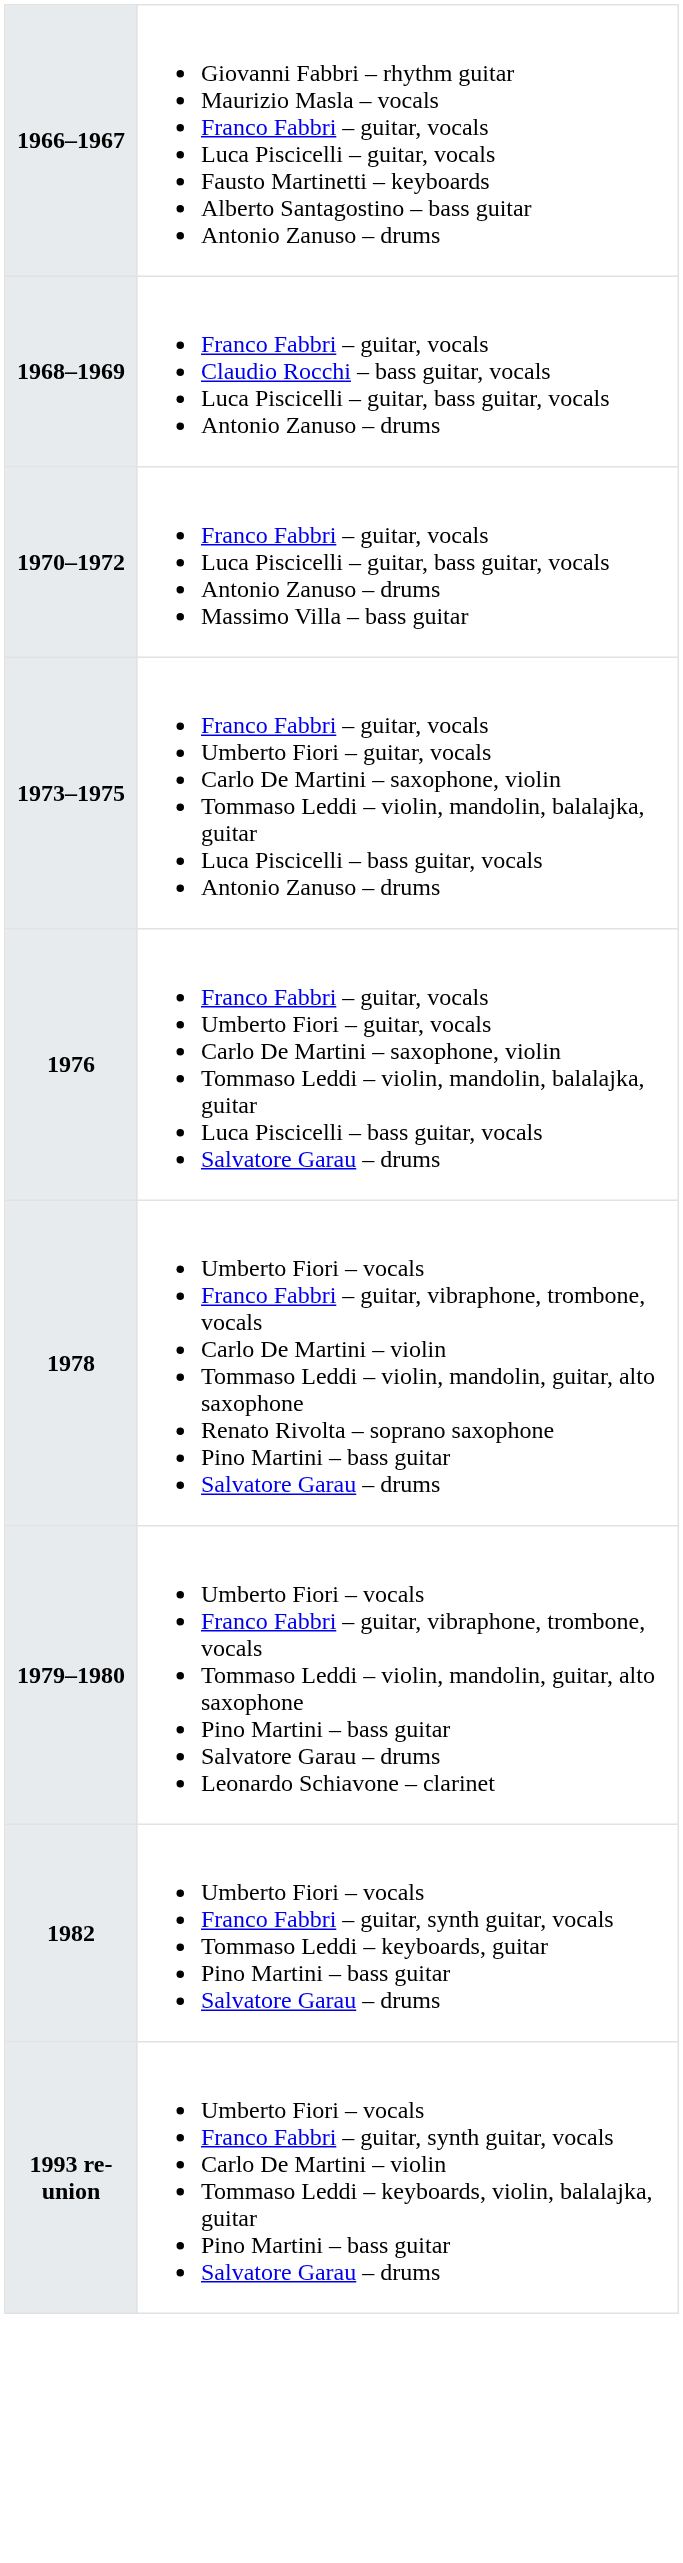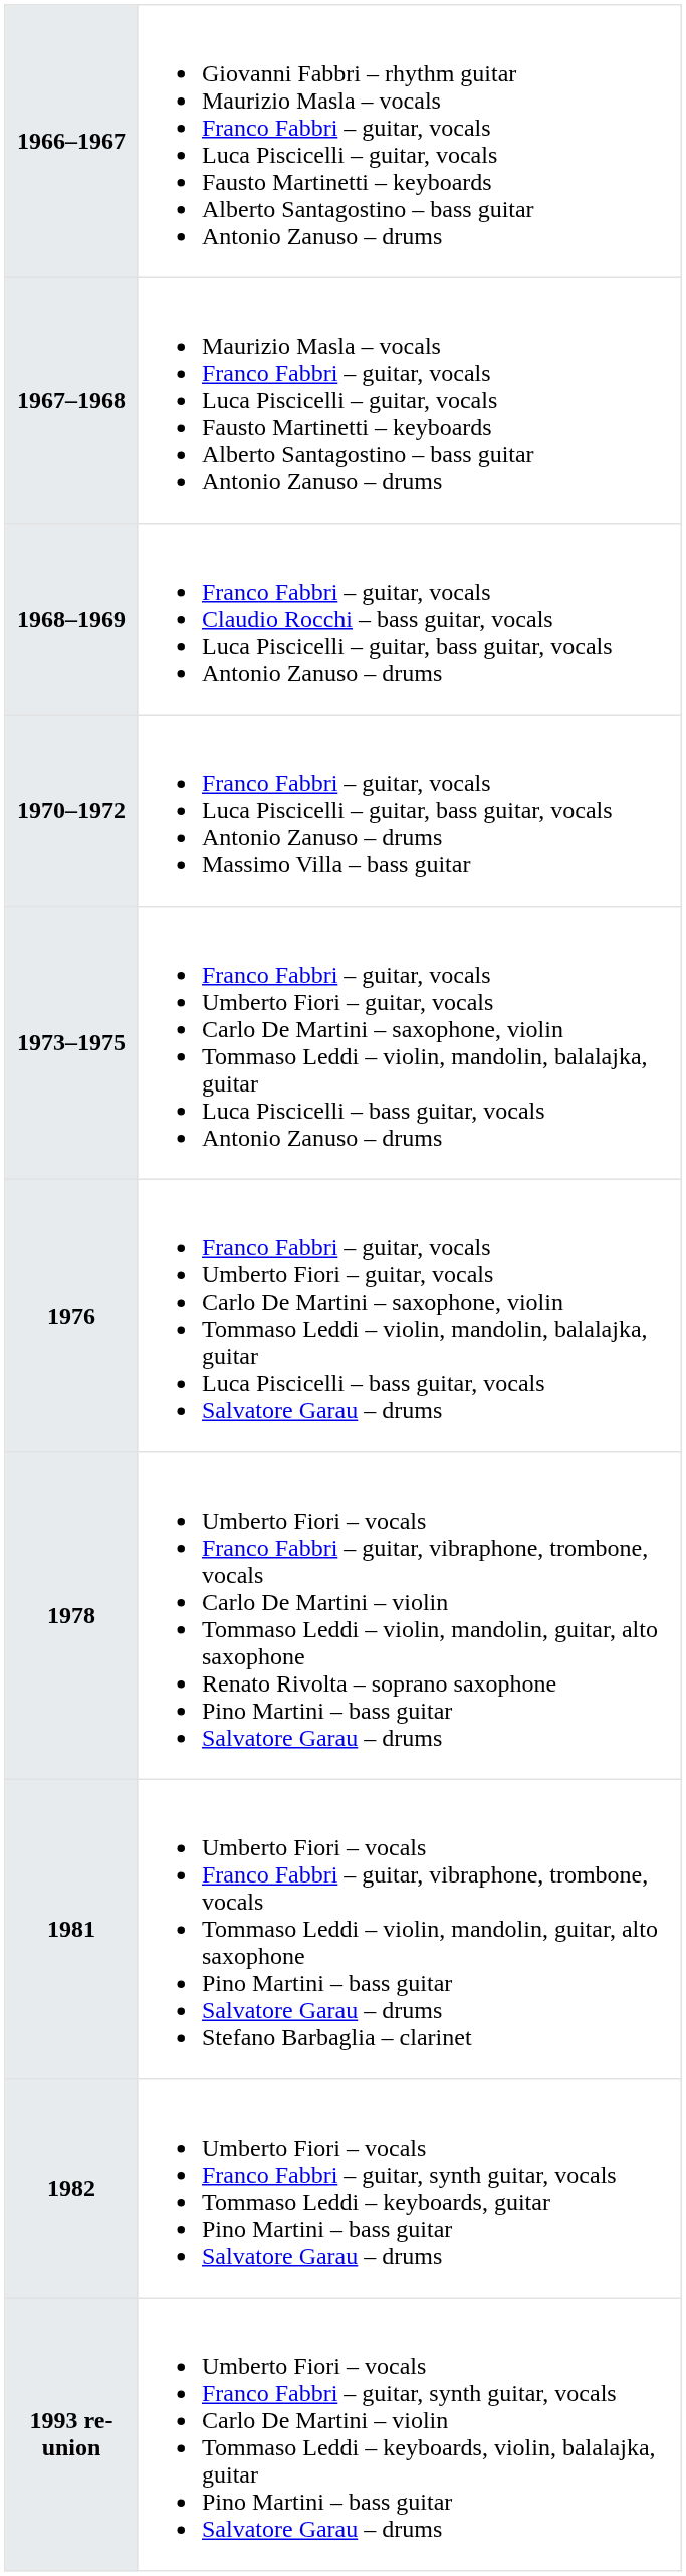 <table class="toccolours"  border=1 cellpadding=2 cellspacing=0 style="width: 450px; margin: 0 0 1em 1em; border-collapse: collapse; border: 1px solid #E2E2E2;">
 <tr>
 <th bgcolor="#E7EBEE">1966–1967</th>
 <td><br><ul><li>Giovanni Fabbri – rhythm guitar</li><li>Maurizio Masla – vocals</li><li><a href='#'>Franco Fabbri</a> – guitar, vocals</li><li>Luca Piscicelli – guitar, vocals</li><li>Fausto Martinetti – keyboards</li><li>Alberto Santagostino – bass guitar</li><li>Antonio Zanuso – drums</li></ul></td>
+</tr>
+<tr>
+<th bgcolor="#E7EBEE">1967–1968</th>
+<td><br><ul><li>Maurizio Masla – vocals</li><li><a href='#'>Franco Fabbri</a> – guitar, vocals</li><li>Luca Piscicelli – guitar, vocals</li><li>Fausto Martinetti – keyboards</li><li>Alberto Santagostino – bass guitar</li><li>Antonio Zanuso – drums</li></ul></td>
 </tr>
 <tr>
 <th bgcolor="#E7EBEE">1968–1969</th>
 <td><br><ul><li><a href='#'>Franco Fabbri</a> – guitar, vocals</li><li><a href='#'>Claudio Rocchi</a> – bass guitar, vocals</li><li>Luca Piscicelli – guitar, bass guitar, vocals</li><li>Antonio Zanuso – drums</li></ul></td>
 </tr>
 <tr>
 <th bgcolor="#E7EBEE">1970–1972</th>
 <td><br><ul><li><a href='#'>Franco Fabbri</a> – guitar, vocals</li><li>Luca Piscicelli – guitar, bass guitar, vocals</li><li>Antonio Zanuso – drums</li><li>Massimo Villa – bass guitar</li></ul></td>
 </tr>
 <tr>
 <th bgcolor="#E7EBEE">1973–1975</th>
 <td><br><ul><li><a href='#'>Franco Fabbri</a> – guitar, vocals</li><li>Umberto Fiori – guitar, vocals</li><li>Carlo De Martini – saxophone, violin</li><li>Tommaso Leddi – violin, mandolin, balalajka, guitar</li><li>Luca Piscicelli – bass guitar, vocals</li><li>Antonio Zanuso – drums</li></ul></td>
 </tr>
 <tr>
 <th bgcolor="#E7EBEE">1976</th>
 <td><br><ul><li><a href='#'>Franco Fabbri</a> – guitar, vocals</li><li>Umberto Fiori – guitar, vocals</li><li>Carlo De Martini – saxophone, violin</li><li>Tommaso Leddi – violin, mandolin, balalajka, guitar</li><li>Luca Piscicelli – bass guitar, vocals</li><li><a href='#'>Salvatore Garau</a> – drums</li></ul></td>
 </tr>
 <tr>
 <th bgcolor="#E7EBEE">1978</th>
 <td><br><ul><li>Umberto Fiori – vocals</li><li><a href='#'>Franco Fabbri</a> – guitar, vibraphone, trombone, vocals</li><li>Carlo De Martini – violin</li><li>Tommaso Leddi – violin, mandolin, guitar, alto saxophone</li><li>Renato Rivolta – soprano saxophone</li><li>Pino Martini – bass guitar</li><li><a href='#'>Salvatore Garau</a> – drums</li></ul></td>
 </tr>
 <tr>
-<th bgcolor="#E7EBEE">1979–1980</th>
-<td><br><ul><li>Umberto Fiori – vocals</li><li><a href='#'>Franco Fabbri</a> – guitar, vibraphone, trombone, vocals</li><li>Tommaso Leddi – violin, mandolin, guitar, alto saxophone</li><li>Pino Martini – bass guitar</li><li>Salvatore Garau – drums</li><li>Leonardo Schiavone – clarinet</li></ul></td>
+<th bgcolor="#E7EBEE">1981</th>
+<td><br><ul><li>Umberto Fiori – vocals</li><li><a href='#'>Franco Fabbri</a> – guitar, vibraphone, trombone, vocals</li><li>Tommaso Leddi – violin, mandolin, guitar, alto saxophone</li><li>Pino Martini – bass guitar</li><li><a href='#'>Salvatore Garau</a> – drums</li><li>Stefano Barbaglia – clarinet</li></ul></td>
 </tr>
 <tr>
 <th bgcolor="#E7EBEE">1982</th>
 <td><br><ul><li>Umberto Fiori – vocals</li><li><a href='#'>Franco Fabbri</a> – guitar, synth guitar, vocals</li><li>Tommaso Leddi – keyboards, guitar</li><li>Pino Martini – bass guitar</li><li><a href='#'>Salvatore Garau</a> – drums</li></ul></td>
 </tr>
 <tr>
 <th bgcolor="#E7EBEE">1993 re-union</th>
 <td><br><ul><li>Umberto Fiori – vocals</li><li><a href='#'>Franco Fabbri</a> – guitar, synth guitar, vocals</li><li>Carlo De Martini – violin</li><li>Tommaso Leddi – keyboards, violin, balalajka, guitar</li><li>Pino Martini – bass guitar</li><li><a href='#'>Salvatore Garau</a> – drums</li></ul></td>
 </tr>
 </table>
